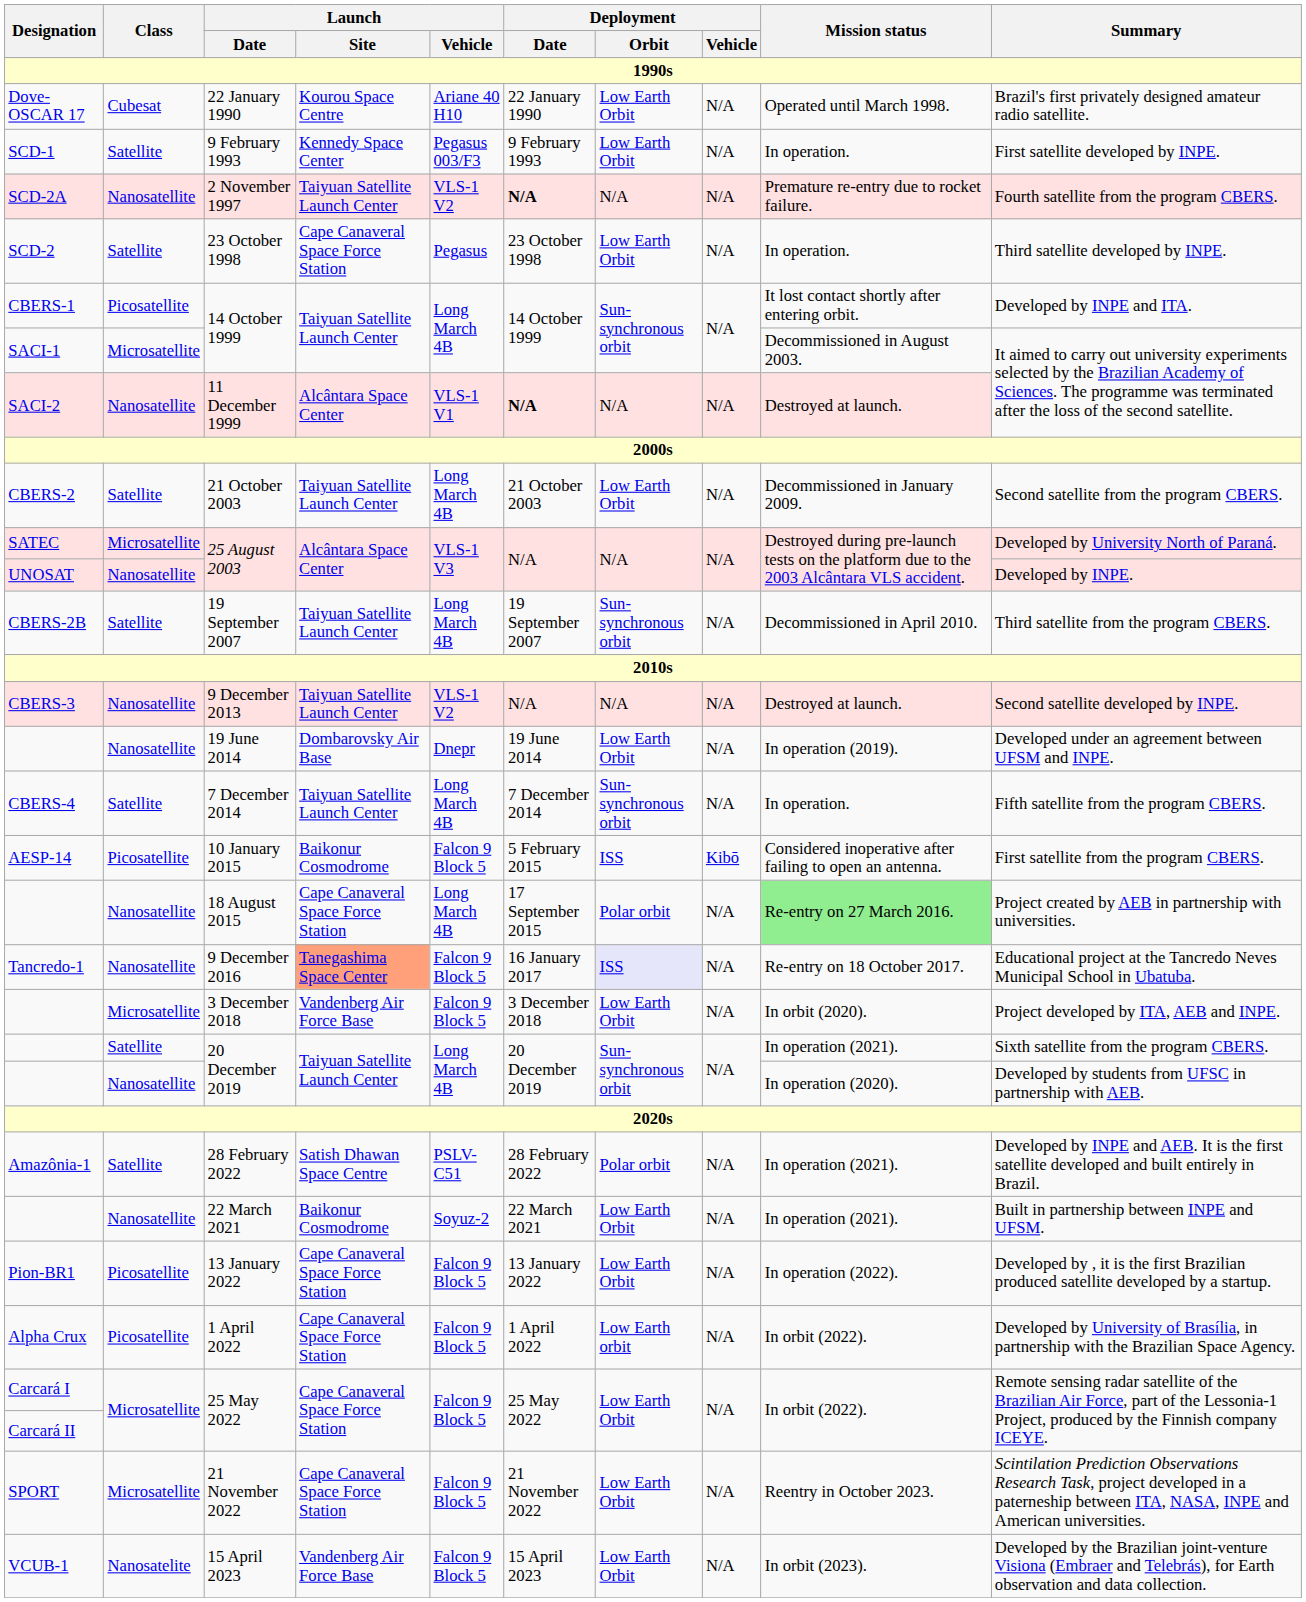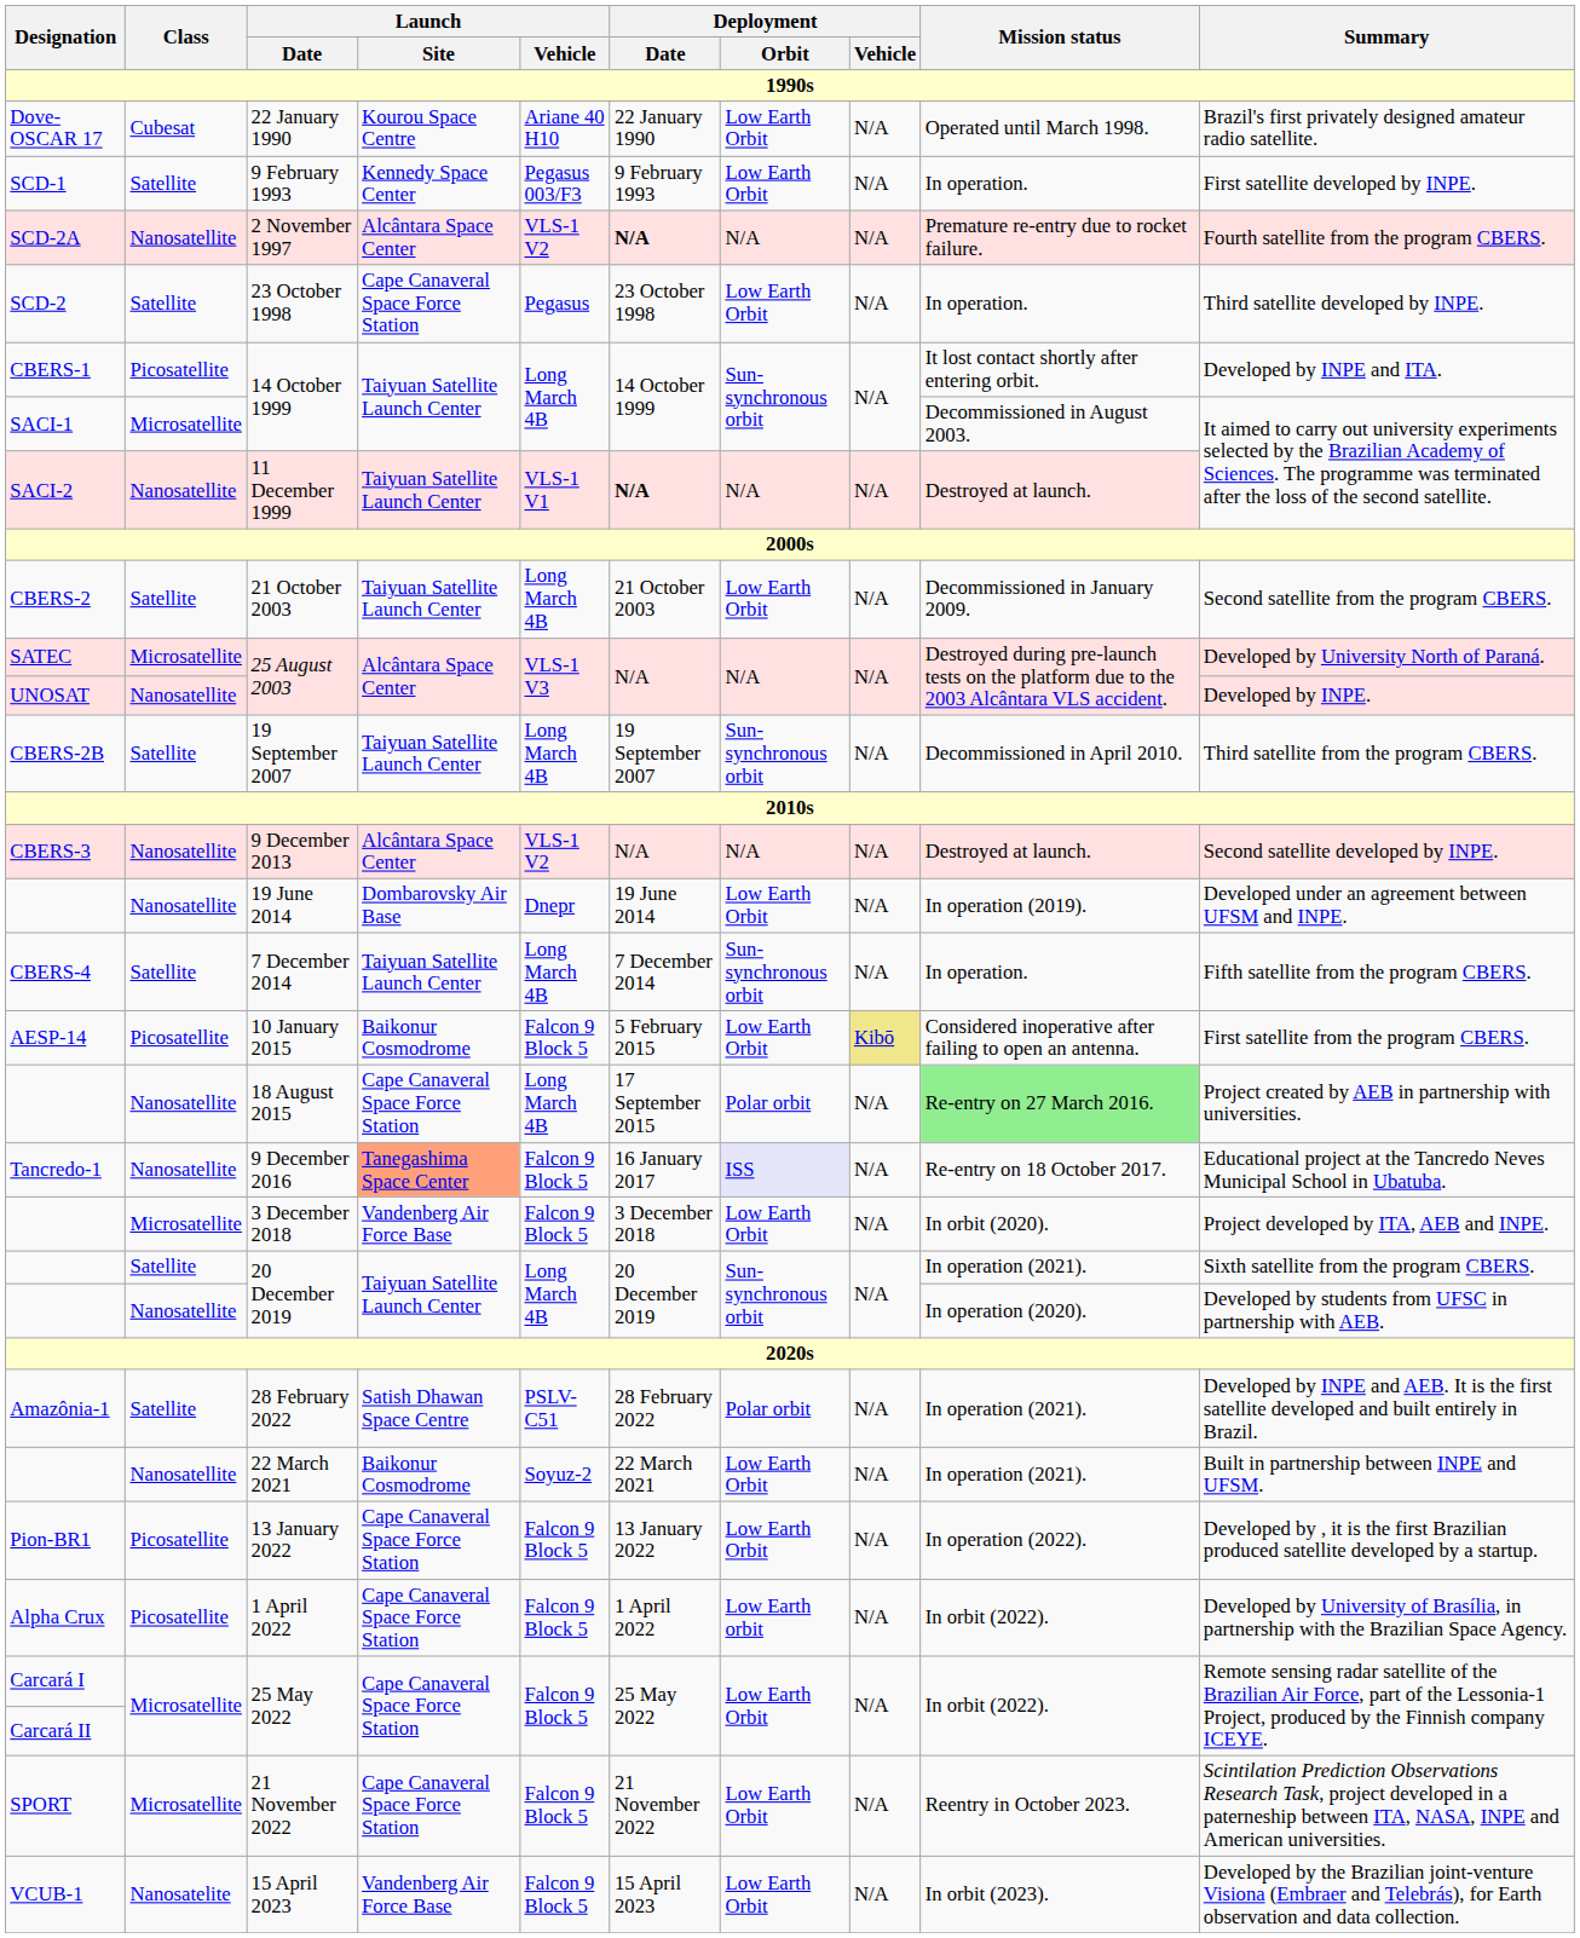 <table class="wikitable">
 <tr>
 <th rowspan="2">Designation</th>
 <th rowspan="2">Class</th>
 <th colspan="3">Launch</th>
 <th colspan="3">Deployment</th>
 <th rowspan="2">Mission status</th>
 <th rowspan="2">Summary</th>
 </tr>
 <tr>
 <th>Date</th>
 <th>Site</th>
 <th>Vehicle</th>
 <th>Date</th>
 <th>Orbit</th>
 <th>Vehicle</th>
 </tr>
 <tr>
 <th colspan=11 style="background:#FFFFCC;">1990s</th>
 </tr>
 <tr style="">
 <td><a href='#'>Dove-OSCAR 17</a></td>
 <td><a href='#'>Cubesat</a></td>
 <td>22 January 1990</td>
 <td> <a href='#'>Kourou Space Centre</a></td>
 <td> <a href='#'>Ariane 40 H10</a></td>
 <td>22 January 1990</td>
 <td><a href='#'>Low Earth Orbit</a></td>
 <td>N/A</td>
 <td>Operated until March 1998.</td>
 <td>Brazil's first privately designed amateur radio satellite.</td>
 </tr>
 <tr>
 <td><a href='#'>SCD-1</a></td>
 <td><a href='#'>Satellite</a></td>
 <td>9 February 1993</td>
 <td> <a href='#'>Kennedy Space Center</a></td>
 <td> <a href='#'>Pegasus 003/F3</a></td>
 <td>9 February 1993</td>
 <td><a href='#'>Low Earth Orbit</a></td>
 <td>N/A</td>
 <td>In operation.</td>
 <td>First satellite developed by <a href='#'>INPE</a>.</td>
 </tr>
 <tr>
 <td bgcolor=#ffe1e1><a href='#'>SCD-2A</a></td>
 <td bgcolor=#ffe1e1><a href='#'>Nanosatellite</a></td>
 <td bgcolor=#ffe1e1>2 November 1997</td>
-<td bgcolor=#ffe1e1> <a href='#'>Taiyuan Satellite Launch Center</a></td>
+<td bgcolor=#ffe1e1> <a href='#'>Alcântara Space Center</a></td>
 <td bgcolor=#ffe1e1> <a href='#'>VLS-1 V2</a></td>
 <td bgcolor=#ffe1e1><strong>N/A</strong></td>
 <td bgcolor=#ffe1e1>N/A</td>
 <td bgcolor=#ffe1e1>N/A</td>
 <td bgcolor=#ffe1e1>Premature re-entry due to rocket failure.</td>
 <td bgcolor=#ffe1e1>Fourth satellite from the program <a href='#'>CBERS</a>.</td>
 </tr>
 <tr>
 <td><a href='#'>SCD-2</a></td>
 <td><a href='#'>Satellite</a></td>
 <td>23 October 1998</td>
 <td> <a href='#'>Cape Canaveral Space Force Station</a></td>
 <td> <a href='#'>Pegasus</a></td>
 <td>23 October 1998</td>
 <td><a href='#'>Low Earth Orbit</a></td>
 <td>N/A</td>
 <td>In operation.</td>
 <td>Third satellite developed by <a href='#'>INPE</a>.</td>
 </tr>
 <tr>
 <td><a href='#'>CBERS-1</a></td>
 <td><a href='#'>Picosatellite</a></td>
 <td rowspan="2">14 October 1999</td>
 <td rowspan="2"> <a href='#'>Taiyuan Satellite Launch Center</a></td>
 <td rowspan="2"> <a href='#'>Long March 4B</a></td>
 <td rowspan="2">14 October 1999</td>
 <td rowspan="2"><a href='#'>Sun-synchronous orbit</a></td>
 <td rowspan="2">N/A</td>
 <td>It lost contact shortly after entering orbit.</td>
 <td>Developed by <a href='#'>INPE</a> and <a href='#'>ITA</a>.</td>
 </tr>
 <tr>
 <td><a href='#'>SACI-1</a></td>
 <td><a href='#'>Microsatellite</a></td>
 <td>Decommissioned in August 2003.</td>
 <td rowspan="2">It aimed to carry out university experiments selected by the <a href='#'>Brazilian Academy of Sciences</a>. The programme was terminated after the loss of the second satellite.</td>
 </tr>
 <tr>
 <td bgcolor=#ffe1e1><a href='#'>SACI-2</a></td>
 <td bgcolor=#ffe1e1><a href='#'>Nanosatellite</a></td>
 <td bgcolor=#ffe1e1>11 December 1999</td>
-<td bgcolor=#ffe1e1> <a href='#'>Alcântara Space Center</a></td>
+<td bgcolor=#ffe1e1> <a href='#'>Taiyuan Satellite Launch Center</a></td>
 <td bgcolor=#ffe1e1> <a href='#'>VLS-1 V1</a></td>
 <td bgcolor=#ffe1e1><strong>N/A</strong></td>
 <td bgcolor=#ffe1e1>N/A</td>
 <td bgcolor=#ffe1e1>N/A</td>
 <td bgcolor=#ffe1e1>Destroyed at launch.</td>
 </tr>
 <tr>
 <th colspan=11 style="background:#FFFFCC;">2000s</th>
 </tr>
 <tr style="">
 <td><a href='#'>CBERS-2</a></td>
 <td><a href='#'>Satellite</a></td>
 <td>21 October 2003</td>
 <td> <a href='#'>Taiyuan Satellite Launch Center</a></td>
 <td> <a href='#'>Long March 4B</a></td>
 <td>21 October 2003</td>
 <td><a href='#'>Low Earth Orbit</a></td>
 <td>N/A</td>
 <td>Decommissioned in January 2009.</td>
 <td>Second satellite from the program <a href='#'>CBERS</a>.</td>
 </tr>
 <tr>
 <td bgcolor=#ffe1e1><a href='#'>SATEC</a></td>
 <td bgcolor=#ffe1e1><a href='#'>Microsatellite</a></td>
 <td rowspan="2" bgcolor=#ffe1e1><em>25 August 2003</em></td>
 <td rowspan="2" bgcolor=#ffe1e1> <a href='#'>Alcântara Space Center</a></td>
 <td rowspan="2" bgcolor=#ffe1e1> <a href='#'>VLS-1 V3</a></td>
 <td rowspan="2" bgcolor=#ffe1e1>N/A</td>
 <td rowspan="2" bgcolor=#ffe1e1>N/A</td>
 <td rowspan="2" bgcolor=#ffe1e1>N/A</td>
 <td rowspan="2" bgcolor=#ffe1e1>Destroyed during pre-launch tests on the platform due to the <a href='#'>2003 Alcântara VLS accident</a>.</td>
 <td bgcolor=#ffe1e1>Developed by <a href='#'>University North of Paraná</a>.</td>
 </tr>
 <tr>
 <td bgcolor=#ffe1e1><a href='#'>UNOSAT</a></td>
 <td bgcolor=#ffe1e1><a href='#'>Nanosatellite</a></td>
 <td bgcolor=#ffe1e1>Developed by <a href='#'>INPE</a>.</td>
 </tr>
 <tr>
 <td><a href='#'>CBERS-2B</a></td>
 <td><a href='#'>Satellite</a></td>
 <td>19 September 2007</td>
 <td> <a href='#'>Taiyuan Satellite Launch Center</a></td>
 <td> <a href='#'>Long March 4B</a></td>
 <td>19 September 2007</td>
 <td><a href='#'>Sun-synchronous orbit</a></td>
 <td>N/A</td>
 <td>Decommissioned in April 2010.</td>
 <td>Third satellite from the program <a href='#'>CBERS</a>.</td>
 </tr>
 <tr>
 <th colspan=11 style="background:#FFFFCC;">2010s</th>
 </tr>
 <tr style="">
 <td bgcolor=#ffe1e1><a href='#'>CBERS-3</a></td>
 <td bgcolor=#ffe1e1><a href='#'>Nanosatellite</a></td>
 <td bgcolor=#ffe1e1>9 December 2013</td>
-<td bgcolor=#ffe1e1> <a href='#'>Taiyuan Satellite Launch Center</a></td>
+<td bgcolor=#ffe1e1> <a href='#'>Alcântara Space Center</a></td>
 <td bgcolor=#ffe1e1> <a href='#'>VLS-1 V2</a></td>
 <td bgcolor=#ffe1e1>N/A</td>
 <td bgcolor=#ffe1e1>N/A</td>
 <td bgcolor=#ffe1e1>N/A</td>
 <td bgcolor=#ffe1e1>Destroyed at launch.</td>
 <td bgcolor=#ffe1e1>Second satellite developed by <a href='#'>INPE</a>.</td>
 </tr>
 <tr>
 <td></td>
 <td><a href='#'>Nanosatellite</a></td>
 <td>19 June 2014</td>
 <td> <a href='#'>Dombarovsky Air Base</a></td>
 <td> <a href='#'>Dnepr</a></td>
 <td>19 June 2014</td>
 <td><a href='#'>Low Earth Orbit</a></td>
 <td>N/A</td>
 <td>In operation (2019).</td>
 <td>Developed under an agreement between <a href='#'>UFSM</a> and <a href='#'>INPE</a>.</td>
 </tr>
 <tr>
 <td><a href='#'>CBERS-4</a></td>
 <td><a href='#'>Satellite</a></td>
 <td>7 December 2014</td>
 <td> <a href='#'>Taiyuan Satellite Launch Center</a></td>
 <td> <a href='#'>Long March 4B</a></td>
 <td>7 December 2014</td>
 <td><a href='#'>Sun-synchronous orbit</a></td>
 <td>N/A</td>
 <td>In operation.</td>
 <td>Fifth satellite from the program <a href='#'>CBERS</a>.</td>
 </tr>
 <tr>
 <td><a href='#'>AESP-14</a></td>
 <td><a href='#'>Picosatellite</a></td>
 <td>10 January 2015</td>
 <td> <a href='#'>Baikonur Cosmodrome</a></td>
 <td> <a href='#'>Falcon 9 Block 5</a></td>
 <td>5 February 2015</td>
-<td><a href='#'>ISS</a></td>
-<td> <a href='#'>Kibō</a></td>
+<td><a href='#'>Low Earth Orbit</a></td>
+<td style="background: khaki;"> <a href='#'>Kibō</a></td>
 <td>Considered inoperative after failing to open an antenna.</td>
 <td>First satellite from the program <a href='#'>CBERS</a>.</td>
 </tr>
 <tr>
 <td></td>
 <td><a href='#'>Nanosatellite</a></td>
 <td>18 August 2015</td>
 <td> <a href='#'>Cape Canaveral Space Force Station</a></td>
 <td> <a href='#'>Long March 4B</a></td>
 <td>17 September 2015</td>
 <td><a href='#'>Polar orbit</a></td>
 <td>N/A</td>
 <td style="background: lightgreen;">Re-entry on 27 March 2016.</td>
 <td>Project created by <a href='#'>AEB</a> in partnership with universities.</td>
 </tr>
 <tr>
 <td><a href='#'>Tancredo-1</a></td>
 <td><a href='#'>Nanosatellite</a></td>
 <td>9 December 2016</td>
 <td style="background: lightsalmon;"> <a href='#'>Tanegashima Space Center</a></td>
 <td> <a href='#'>Falcon 9 Block 5</a></td>
 <td>16 January 2017</td>
 <td style="background: lavender;"><a href='#'>ISS</a></td>
 <td>N/A</td>
 <td>Re-entry on 18 October 2017.</td>
 <td>Educational project at the Tancredo Neves Municipal School in <a href='#'>Ubatuba</a>.</td>
 </tr>
 <tr>
 <td></td>
 <td><a href='#'>Microsatellite</a></td>
 <td>3 December 2018</td>
 <td> <a href='#'>Vandenberg Air Force Base</a></td>
 <td> <a href='#'>Falcon 9 Block 5</a></td>
 <td>3 December 2018</td>
 <td><a href='#'>Low Earth Orbit</a></td>
 <td>N/A</td>
 <td>In orbit (2020).</td>
 <td>Project developed by <a href='#'>ITA</a>, <a href='#'>AEB</a> and <a href='#'>INPE</a>.</td>
 </tr>
 <tr>
 <td></td>
 <td><a href='#'>Satellite</a></td>
 <td rowspan="2">20 December 2019</td>
 <td rowspan="2"> <a href='#'>Taiyuan Satellite Launch Center</a></td>
 <td rowspan="2"> <a href='#'>Long March 4B</a></td>
 <td rowspan="2">20 December 2019</td>
 <td rowspan="2"><a href='#'>Sun-synchronous orbit</a></td>
 <td rowspan="2">N/A</td>
 <td>In operation (2021).</td>
 <td>Sixth satellite from the program <a href='#'>CBERS</a>.</td>
 </tr>
 <tr>
 <td></td>
 <td><a href='#'>Nanosatellite</a></td>
 <td>In operation (2020).</td>
 <td>Developed by students from <a href='#'>UFSC</a> in partnership with <a href='#'>AEB</a>.</td>
 </tr>
 <tr>
 <th colspan=11 style="background:#FFFFCC;">2020s</th>
 </tr>
 <tr style="">
 <td><a href='#'>Amazônia-1</a></td>
 <td><a href='#'>Satellite</a></td>
 <td>28 February 2022</td>
 <td> <a href='#'>Satish Dhawan Space Centre</a></td>
 <td> <a href='#'>PSLV-C51</a></td>
 <td>28 February 2022</td>
 <td><a href='#'>Polar orbit</a></td>
 <td>N/A</td>
 <td>In operation (2021).</td>
 <td>Developed by <a href='#'>INPE</a> and <a href='#'>AEB</a>. It is the first satellite developed and built entirely in Brazil.</td>
 </tr>
 <tr>
 <td></td>
 <td><a href='#'>Nanosatellite</a></td>
 <td>22 March 2021</td>
 <td> <a href='#'>Baikonur Cosmodrome</a></td>
 <td> <a href='#'>Soyuz-2</a></td>
 <td>22 March 2021</td>
 <td><a href='#'>Low Earth Orbit</a></td>
 <td>N/A</td>
 <td>In operation (2021).</td>
 <td>Built in partnership between <a href='#'>INPE</a> and <a href='#'>UFSM</a>.</td>
 </tr>
 <tr>
 <td><a href='#'>Pion-BR1</a></td>
 <td><a href='#'>Picosatellite</a></td>
 <td>13 January 2022</td>
 <td> <a href='#'>Cape Canaveral Space Force Station</a></td>
 <td> <a href='#'>Falcon 9 Block 5</a></td>
 <td>13 January 2022</td>
 <td><a href='#'>Low Earth Orbit</a></td>
 <td>N/A</td>
 <td>In operation (2022).</td>
 <td>Developed by , it is the first Brazilian produced satellite developed by a startup.</td>
 </tr>
 <tr>
 <td><a href='#'>Alpha Crux</a></td>
 <td><a href='#'>Picosatellite</a></td>
 <td>1 April 2022</td>
 <td> <a href='#'>Cape Canaveral Space Force Station</a></td>
 <td> <a href='#'>Falcon 9 Block 5</a></td>
 <td>1 April 2022</td>
 <td><a href='#'>Low Earth orbit</a></td>
 <td>N/A</td>
 <td>In orbit (2022).</td>
 <td>Developed by <a href='#'>University of Brasília</a>, in partnership with the Brazilian Space Agency.</td>
 </tr>
 <tr>
 <td> <a href='#'>Carcará I</a></td>
 <td rowspan="2"><a href='#'>Microsatellite</a></td>
 <td rowspan="2">25 May 2022</td>
 <td rowspan="2"> <a href='#'>Cape Canaveral Space Force Station</a></td>
 <td rowspan="2"> <a href='#'>Falcon 9 Block 5</a></td>
 <td rowspan="2">25 May 2022</td>
 <td rowspan="2"><a href='#'>Low Earth Orbit</a></td>
 <td rowspan="2">N/A</td>
 <td rowspan="2">In orbit (2022).</td>
 <td rowspan="2">Remote sensing radar satellite of the <a href='#'>Brazilian Air Force</a>, part of the Lessonia-1 Project, produced by the Finnish company <a href='#'>ICEYE</a>.</td>
 </tr>
 <tr>
 <td>  <a href='#'>Carcará II</a></td>
 </tr>
 <tr>
 <td><a href='#'>SPORT</a></td>
 <td><a href='#'>Microsatellite</a></td>
 <td>21 November 2022</td>
 <td> <a href='#'>Cape Canaveral Space Force Station</a></td>
 <td> <a href='#'>Falcon 9 Block 5</a></td>
 <td>21 November 2022</td>
 <td><a href='#'>Low Earth Orbit</a></td>
 <td>N/A</td>
 <td>Reentry in October 2023.</td>
 <td><em>Scintilation Prediction Observations Research Task</em>, project developed in a paterneship between <a href='#'>ITA</a>, <a href='#'>NASA</a>, <a href='#'>INPE</a> and American universities.</td>
 </tr>
 <tr>
 <td><a href='#'>VCUB-1</a></td>
 <td><a href='#'>Nanosatelite</a></td>
 <td>15 April 2023</td>
 <td> <a href='#'>Vandenberg Air Force Base</a></td>
 <td> <a href='#'>Falcon 9 Block 5</a></td>
 <td>15 April 2023</td>
 <td><a href='#'>Low Earth Orbit</a></td>
 <td>N/A</td>
 <td>In orbit (2023).</td>
 <td>Developed by the Brazilian joint-venture <a href='#'>Visiona</a> (<a href='#'>Embraer</a> and <a href='#'>Telebrás</a>), for Earth observation and data collection.</td>
 </tr>
 </table>
